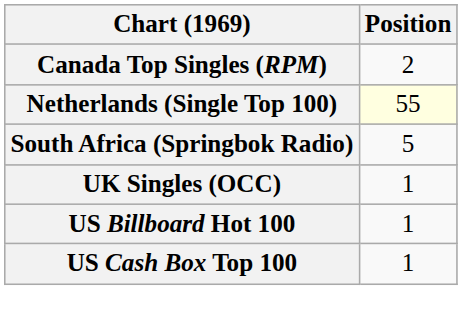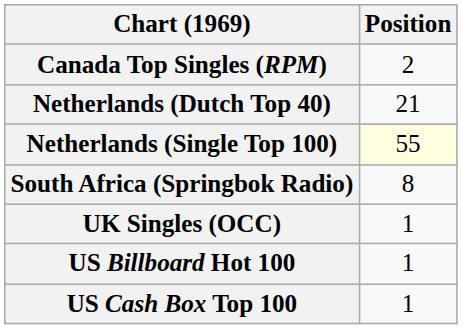 <table class="wikitable sortable plainrowheaders" style="text-align:center">
 <tr>
 <th>Chart (1969)</th>
 <th>Position</th>
 </tr>
 <tr>
 <th scope="row">Canada Top Singles (<em>RPM</em>)</th>
 <td>2</td>
 </tr>
 <tr>
+<th scope="row">Netherlands (Dutch Top 40)</th>
+<td>21</td>
+</tr>
+<tr>
 <th scope="row">Netherlands (Single Top 100)</th>
 <td style="background: lightyellow;">55</td>
 </tr>
 <tr>
 <th scope="row">South Africa (Springbok Radio)</th>
-<td>5</td>
+<td>8</td>
 </tr>
 <tr>
 <th scope="row">UK Singles (OCC)</th>
 <td>1</td>
 </tr>
 <tr>
 <th scope="row">US <em>Billboard</em> Hot 100</th>
 <td>1</td>
 </tr>
 <tr>
 <th scope="row">US <em>Cash Box</em> Top 100</th>
 <td>1</td>
 </tr>
 </table>
